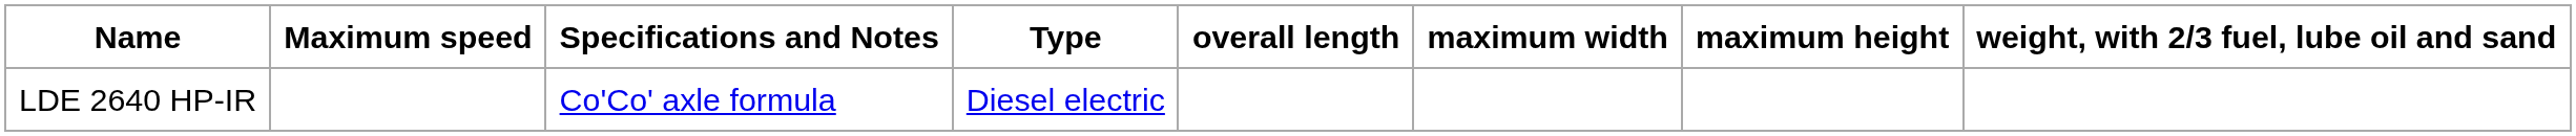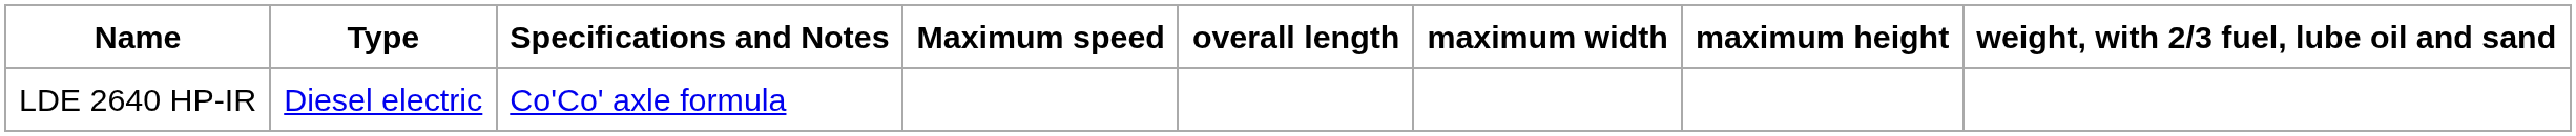 <table border="1" align="center" class="toccolours" style="font-size: 95%; border: 1px #aaaaaa solid; border-collapse: collapse; margin: 10px 10px 10px 0; padding:0;" cellpadding=6>
 <tr>
 <th>Name</th>
+<th>Type</th>
+<th>Specifications and Notes</th>
 <th>Maximum speed</th>
-<th>Specifications and Notes</th>
-<th>Type</th>
 <th>overall length</th>
 <th>maximum width</th>
 <th>maximum height</th>
 <th>weight, with 2/3 fuel, lube oil and sand</th>
 </tr>
 <tr>
 <td>LDE 2640 HP-IR</td>
+<td><a href='#'>Diesel electric</a></td>
+<td> <a href='#'>Co'Co' axle formula</a></td>
 <td></td>
-<td> <a href='#'>Co'Co' axle formula</a></td>
-<td><a href='#'>Diesel electric</a></td>
 <td></td>
 <td></td>
 <td></td>
 <td></td>
 </tr>
 </table>
